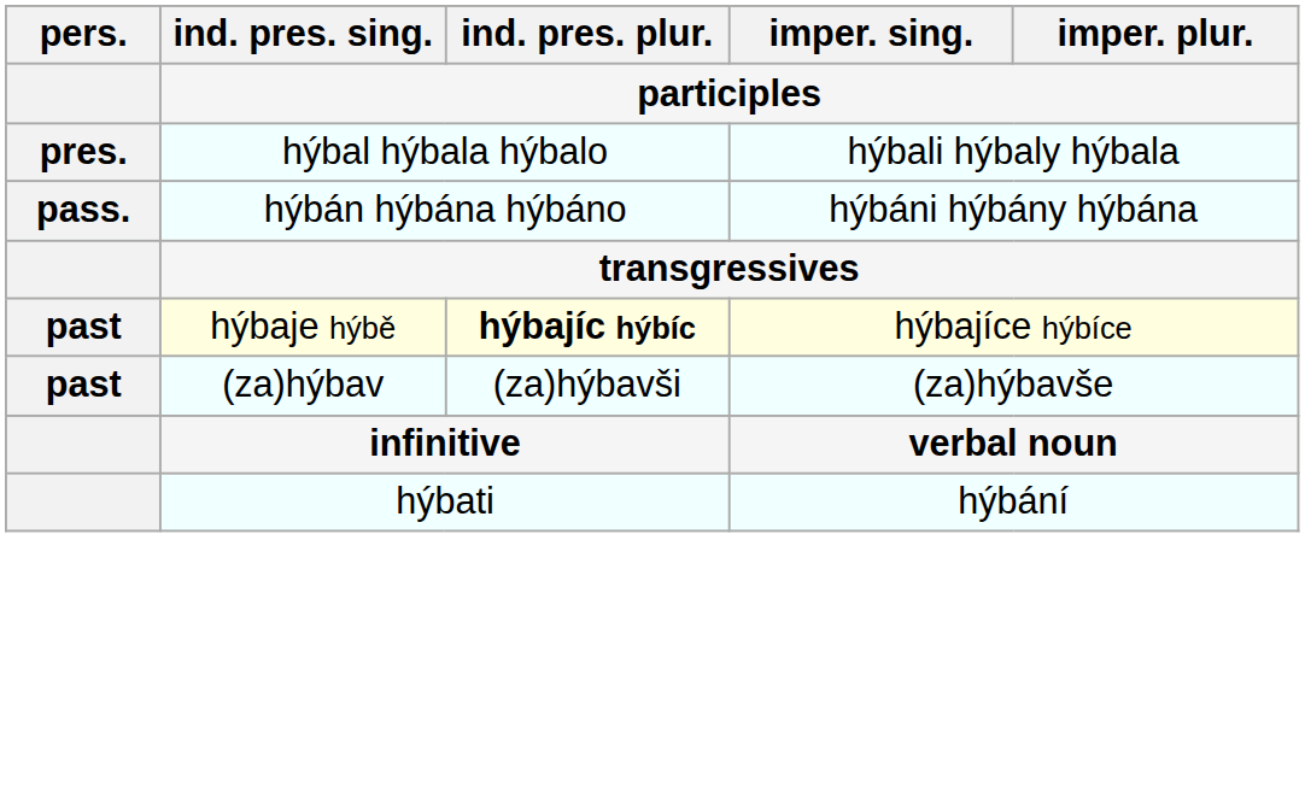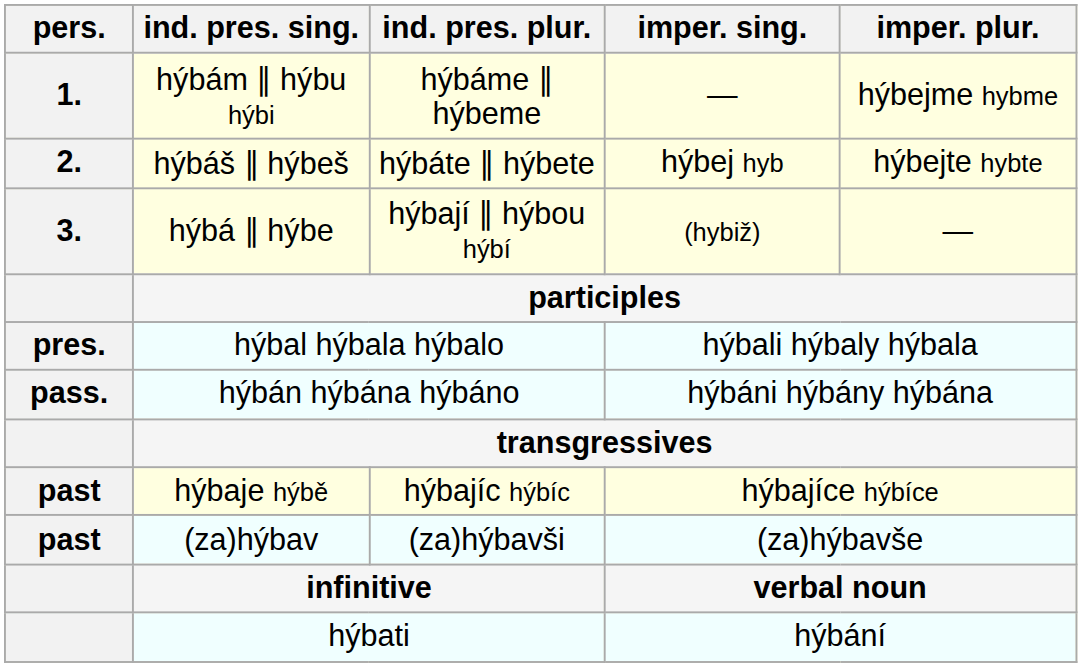 <table class="wikitable" border="1" width=90% style="text-align:center; background:lightyellow">
 <tr>
 <th>pers.</th>
 <th width=22%>ind. pres. sing.</th>
 <th width=22%>ind. pres. plur.</th>
 <th width=22%>imper. sing.</th>
 <th width=22%>imper. plur.</th>
+</tr>
+<tr>
+<th>1.</th>
+<td>hýbám ∥ hýbu <small>hýbi</small></td>
+<td>hýbáme ∥ hýbeme</td>
+<td>—</td>
+<td>hýbejme <small>hybme</small></td>
+</tr>
+<tr>
+<th>2.</th>
+<td>hýbáš ∥ hýbeš</td>
+<td>hýbáte ∥ hýbete</td>
+<td>hýbej <small>hyb</small></td>
+<td>hýbejte <small>hybte</small></td>
+</tr>
+<tr>
+<th>3.</th>
+<td>hýbá ∥ hýbe</td>
+<td>hýbají ∥ hýbou <small>hýbí</small></td>
+<td><small>(hybiž)</small></td>
+<td>—</td>
 </tr>
 <tr style="font-weight:bold; background:whitesmoke">
 <th> </th>
 <td colspan=4>participles</td>
 </tr>
 <tr style="background:azure">
 <th>pres.</th>
 <td colspan=2>hýbal hýbala hýbalo</td>
 <td colspan=2>hýbali hýbaly hýbala</td>
 </tr>
 <tr style="background:azure">
 <th>pass.</th>
 <td colspan=2>hýbán hýbána hýbáno</td>
 <td colspan=2>hýbáni hýbány hýbána</td>
 </tr>
 <tr style="font-weight:bold; background:whitesmoke">
 <th> </th>
 <td colspan=4>transgressives</td>
 </tr>
 <tr>
 <th>past</th>
 <td>hýbaje <small>hýbě</small></td>
-<td><strong>hýbajíc <small>hýbíc</small></strong></td>
+<td>hýbajíc <small>hýbíc</small></td>
 <td colspan=2>hýbajíce <small>hýbíce</small></td>
 </tr>
 <tr style="background:azure">
 <th>past</th>
 <td>(za)hýbav</td>
 <td>(za)hýbavši</td>
 <td colspan=2>(za)hýbavše</td>
 </tr>
 <tr style="font-weight:bold; background:whitesmoke">
 <th> </th>
 <td colspan=2>infinitive</td>
 <td colspan=2>verbal noun</td>
 </tr>
 <tr style="background:azure">
 <th> </th>
 <td colspan=2>hýbati</td>
 <td colspan=2>hýbání</td>
 </tr>
 </table>
